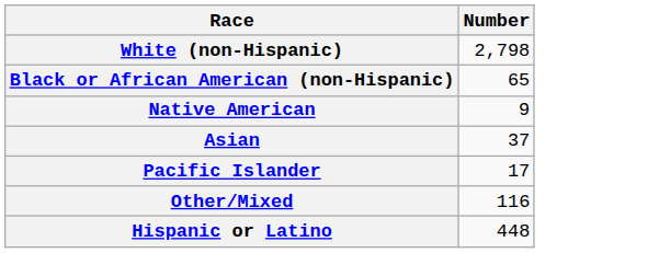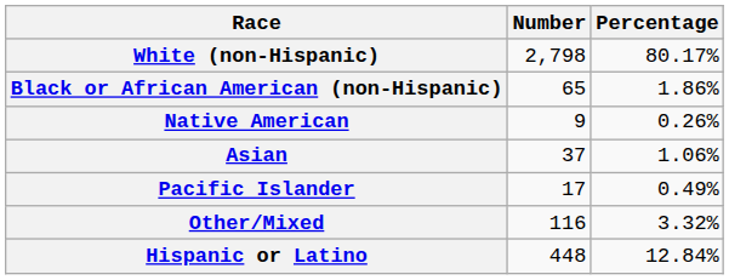 <table class="wikitable" style="text-align:right">
 <tr>
 <th scope="col">Race</th>
 <th scope="col">Number</th>
+<th scope="col">Percentage</th>
 </tr>
 <tr>
 <th scope="row"><a href='#'>White</a> (non-Hispanic)</th>
 <td>2,798</td>
+<td>80.17%</td>
 </tr>
 <tr>
 <th scope="row"><a href='#'>Black or African American</a> (non-Hispanic)</th>
 <td>65</td>
+<td>1.86%</td>
 </tr>
 <tr>
 <th scope="row"><a href='#'>Native American</a></th>
 <td>9</td>
+<td>0.26%</td>
 </tr>
 <tr>
 <th scope="row"><a href='#'>Asian</a></th>
 <td>37</td>
+<td>1.06%</td>
 </tr>
 <tr>
 <th scope="row"><a href='#'>Pacific Islander</a></th>
 <td>17</td>
+<td>0.49%</td>
 </tr>
 <tr>
 <th scope="row"><a href='#'>Other/Mixed</a></th>
 <td>116</td>
+<td>3.32%</td>
 </tr>
 <tr>
 <th scope="row"><a href='#'>Hispanic</a> or <a href='#'>Latino</a></th>
 <td>448</td>
+<td>12.84%</td>
 </tr>
 </table>
